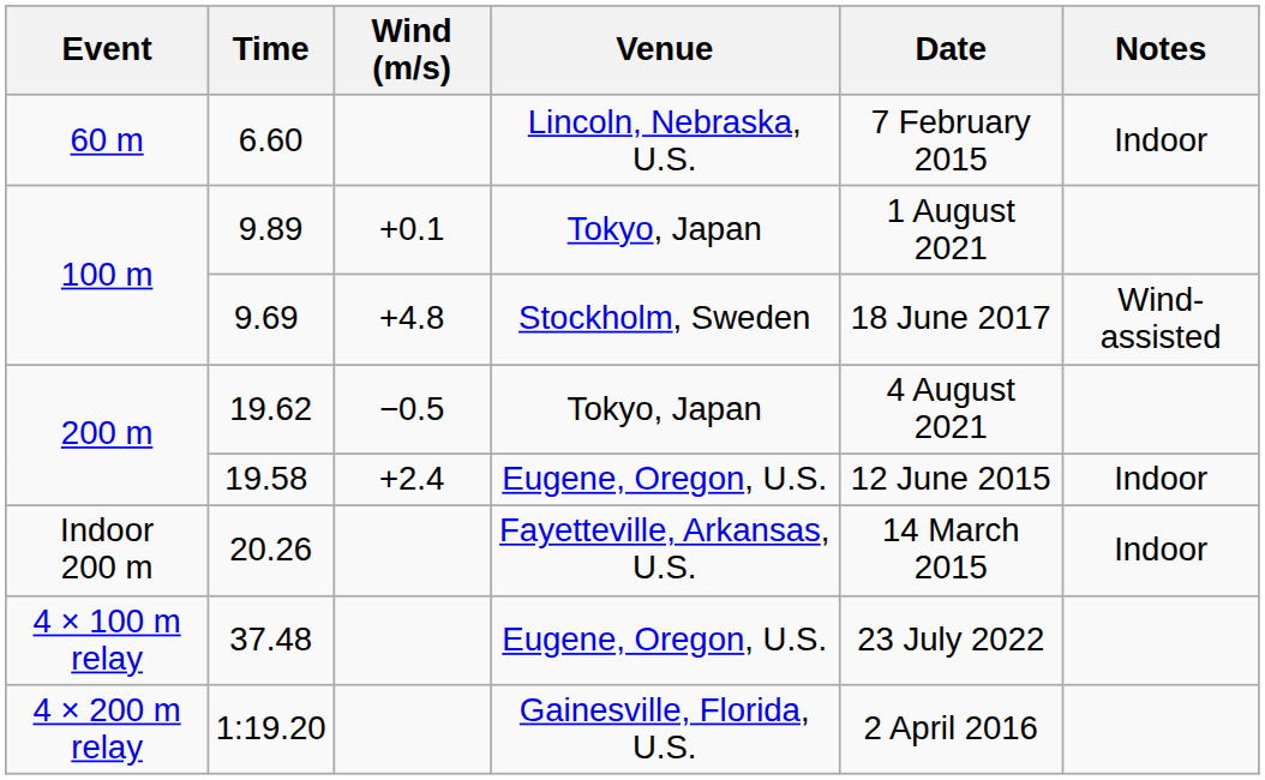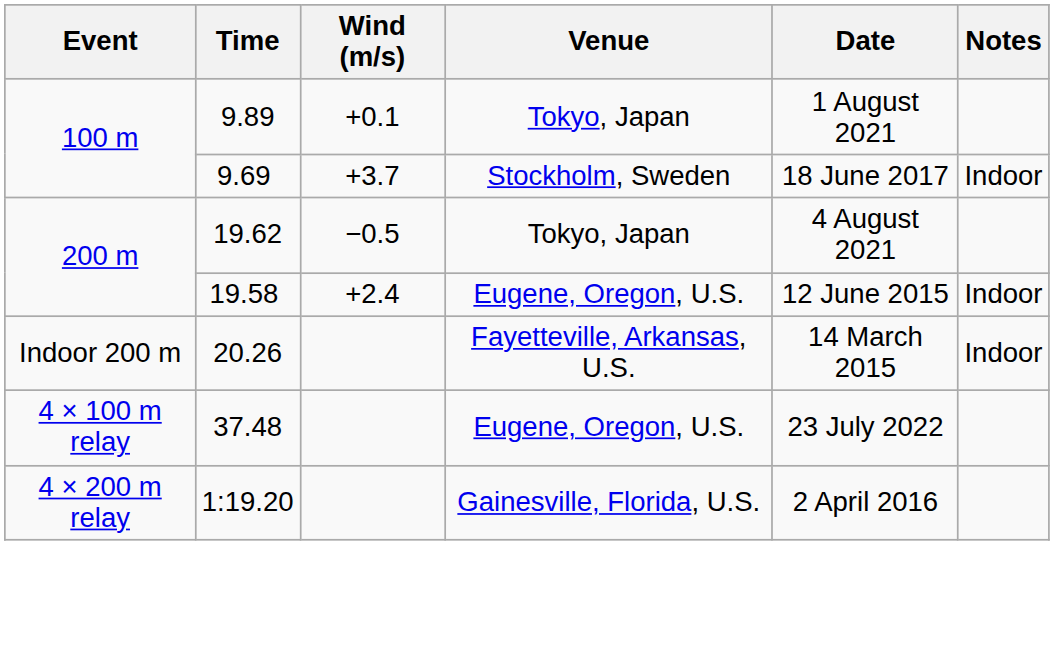 <table class=wikitable style=text-align:center>
 <tr>
 <th>Event</th>
 <th>Time</th>
 <th>Wind (m/s)</th>
 <th>Venue</th>
 <th>Date</th>
 <th>Notes</th>
-</tr>
-<tr>
-<td><a href='#'>60&nbsp;m</a></td>
-<td>6.60</td>
-<td></td>
-<td><a href='#'>Lincoln, Nebraska</a>, U.S.</td>
-<td>7 February 2015</td>
-<td>Indoor</td>
 </tr>
 <tr>
 <td rowspan=2><a href='#'>100&nbsp;m</a></td>
 <td>9.89</td>
 <td>+0.1</td>
 <td><a href='#'>Tokyo</a>, Japan</td>
 <td>1 August 2021</td>
 <td></td>
 </tr>
 <tr>
 <td>9.69 </td>
-<td>+4.8</td>
+<td>+3.7</td>
 <td><a href='#'>Stockholm</a>, Sweden</td>
 <td>18 June 2017</td>
-<td>Wind-assisted</td>
+<td>Indoor</td>
 </tr>
 <tr>
 <td rowspan=2><a href='#'>200&nbsp;m</a></td>
 <td>19.62</td>
 <td>−0.5</td>
 <td>Tokyo, Japan</td>
 <td>4 August 2021</td>
 <td><strong></strong></td>
 </tr>
 <tr>
 <td>19.58 </td>
 <td>+2.4</td>
 <td><a href='#'>Eugene, Oregon</a>, U.S.</td>
 <td>12 June 2015</td>
 <td>Indoor</td>
 </tr>
 <tr>
 <td>Indoor 200 m</td>
 <td>20.26</td>
 <td></td>
 <td><a href='#'>Fayetteville, Arkansas</a>, U.S.</td>
 <td>14 March 2015</td>
 <td>Indoor <strong></strong></td>
 </tr>
 <tr>
 <td><a href='#'>4 × 100&nbsp;m relay</a></td>
 <td>37.48</td>
 <td></td>
 <td><a href='#'>Eugene, Oregon</a>, U.S.</td>
 <td>23 July 2022</td>
 <td><strong></strong></td>
 </tr>
 <tr>
 <td><a href='#'>4 × 200&nbsp;m relay</a></td>
 <td>1:19.20</td>
 <td></td>
 <td><a href='#'>Gainesville, Florida</a>, U.S.</td>
 <td>2 April 2016</td>
 <td><strong></strong></td>
 </tr>
 </table>
